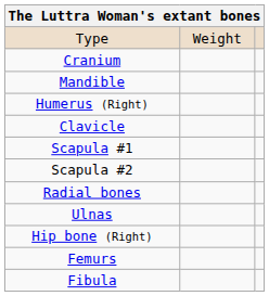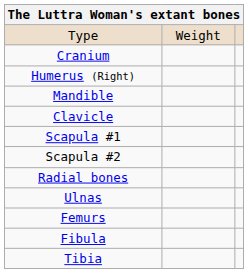 <table class="wikitable" style="text-align:center">
 <tr bgcolor=#CDC0B0>
 <th colspan=3>The Luttra Woman's extant bones<br><small></small></th>
 </tr>
 <tr bgcolor=#EEDFCC>
 <td>Type</td>
 <td>Weight</td>
 <td></td>
 </tr>
 <tr>
 <td><a href='#'>Cranium</a></td>
 <td></td>
 <td></td>
 </tr>
 <tr>
-<td><a href='#'>Mandible</a></td>
+<td><a href='#'>Humerus</a> <small>(Right)</small></td>
 <td></td>
 <td></td>
 </tr>
 <tr>
-<td><a href='#'>Humerus</a> <small>(Right)</small></td>
+<td><a href='#'>Mandible</a></td>
 <td></td>
 <td></td>
 </tr>
 <tr>
 <td><a href='#'>Clavicle</a></td>
 <td></td>
 <td></td>
 </tr>
 <tr>
 <td><a href='#'>Scapula</a> #1</td>
 <td></td>
 <td></td>
 </tr>
 <tr>
 <td>Scapula #2</td>
 <td></td>
 <td></td>
 </tr>
 <tr>
 <td><a href='#'>Radial bones</a></td>
 <td></td>
 <td></td>
 </tr>
 <tr>
 <td><a href='#'>Ulnas</a></td>
 <td></td>
 <td></td>
 </tr>
 <tr>
-<td><a href='#'>Hip bone</a> <small>(Right)</small></td>
-<td></td>
-<td></td>
-</tr>
-<tr>
 <td><a href='#'>Femurs</a></td>
 <td></td>
 <td></td>
 </tr>
 <tr>
 <td><a href='#'>Fibula</a></td>
 <td></td>
 <td></td>
 </tr>
+<tr>
+<td><a href='#'>Tibia</a></td>
+<td></td>
+<td></td>
+</tr>
 </table>
